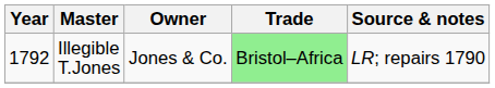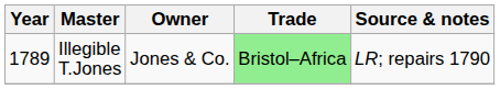 <table class=" wikitable">
 <tr>
 <th>Year</th>
 <th>Master</th>
 <th>Owner</th>
 <th>Trade</th>
 <th>Source & notes</th>
 </tr>
 <tr>
-<td>1792</td>
+<td>1789</td>
 <td>Illegible<br>T.Jones</td>
 <td>Jones & Co.</td>
 <td style="background: lightgreen;">Bristol–Africa</td>
 <td><em>LR</em>; repairs 1790</td>
 </tr>
 <tr>
 </tr>
 </table>
